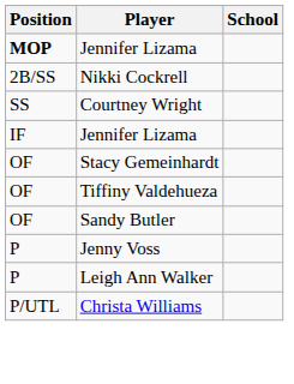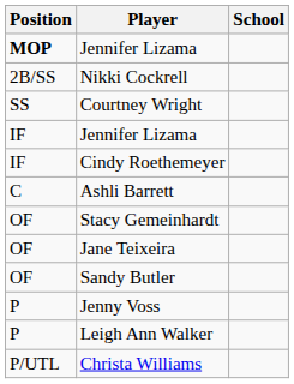 <table class="wikitable">
 <tr>
 <th>Position</th>
 <th>Player</th>
 <th>School</th>
 </tr>
 <tr>
 <td><strong>MOP</strong></td>
 <td>Jennifer Lizama</td>
 <td></td>
 </tr>
 <tr>
 <td>2B/SS</td>
 <td>Nikki Cockrell</td>
 <td></td>
 </tr>
 <tr>
 <td>SS</td>
 <td>Courtney Wright</td>
 <td></td>
 </tr>
 <tr>
 <td>IF</td>
 <td>Jennifer Lizama</td>
 <td></td>
 </tr>
 <tr>
+<td>IF</td>
+<td>Cindy Roethemeyer</td>
+<td></td>
+</tr>
+<tr>
+<td>C</td>
+<td>Ashli Barrett</td>
+<td></td>
+</tr>
+<tr>
 <td>OF</td>
 <td>Stacy Gemeinhardt</td>
 <td></td>
 </tr>
 <tr>
 <td>OF</td>
-<td>Tiffiny Valdehueza</td>
+<td>Jane Teixeira</td>
 <td></td>
 </tr>
 <tr>
 <td>OF</td>
 <td>Sandy Butler</td>
 <td></td>
 </tr>
 <tr>
 <td>P</td>
 <td>Jenny Voss</td>
 <td></td>
 </tr>
 <tr>
 <td>P</td>
 <td>Leigh Ann Walker</td>
 <td></td>
 </tr>
 <tr>
 <td>P/UTL</td>
 <td><a href='#'>Christa Williams</a></td>
 <td></td>
 </tr>
 </table>
